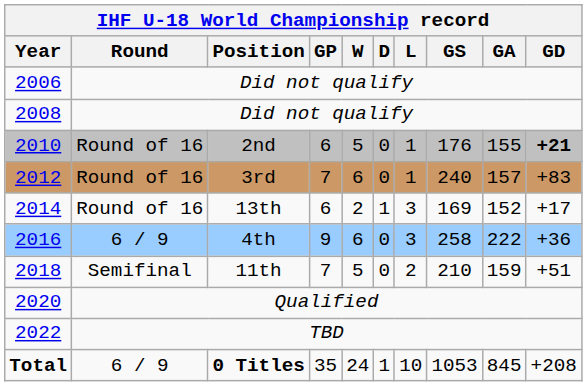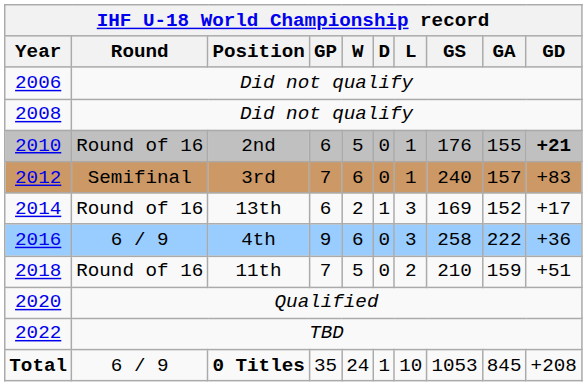 <table class="wikitable" style="text-align: center;">
 <tr>
 <th colspan=10><a href='#'>IHF U-18 World Championship</a> record</th>
 </tr>
 <tr>
 <th>Year</th>
 <th>Round</th>
 <th>Position</th>
 <th>GP</th>
 <th>W</th>
 <th>D</th>
 <th>L</th>
 <th>GS</th>
 <th>GA</th>
 <th>GD</th>
 </tr>
 <tr bgcolor=>
 <td> <a href='#'>2006</a></td>
 <td colspan="9"><em>Did not qualify</em></td>
 </tr>
 <tr bgcolor=>
 <td> <a href='#'>2008</a></td>
 <td colspan="9"><em>Did not qualify</em></td>
 </tr>
 <tr bgcolor=silver>
 <td> <a href='#'>2010</a></td>
 <td>Round of 16</td>
 <td>2nd</td>
 <td>6</td>
 <td>5</td>
 <td>0</td>
 <td>1</td>
 <td>176</td>
 <td>155</td>
 <td><strong>+21</strong></td>
 </tr>
 <tr bgcolor=#cc9966>
 <td> <a href='#'>2012</a></td>
-<td>Round of 16</td>
+<td>Semifinal</td>
 <td>3rd</td>
 <td>7</td>
 <td>6</td>
 <td>0</td>
 <td>1</td>
 <td>240</td>
 <td>157</td>
 <td>+83</td>
 </tr>
 <tr bgcolor=>
 <td> <a href='#'>2014</a></td>
 <td>Round of 16</td>
 <td>13th</td>
 <td>6</td>
 <td>2</td>
 <td>1</td>
 <td>3</td>
 <td>169</td>
 <td>152</td>
 <td>+17</td>
 </tr>
 <tr bgcolor=#9acdff>
 <td> <a href='#'>2016</a></td>
 <td>6 / 9</td>
 <td>4th</td>
 <td>9</td>
 <td>6</td>
 <td>0</td>
 <td>3</td>
 <td>258</td>
 <td>222</td>
 <td>+36</td>
 </tr>
 <tr>
 <td> <a href='#'>2018</a></td>
-<td>Semifinal</td>
+<td>Round of 16</td>
 <td>11th</td>
 <td>7</td>
 <td>5</td>
 <td>0</td>
 <td>2</td>
 <td>210</td>
 <td>159</td>
 <td>+51</td>
 </tr>
 <tr>
 <td> <a href='#'>2020</a></td>
 <td colspan ="9"><em>Qualified</em></td>
 </tr>
 <tr>
 <td> <a href='#'>2022</a></td>
 <td colspan="9"><em>TBD</em></td>
 </tr>
 <tr>
 <td><strong>Total</strong></td>
 <td>6 / 9</td>
 <td><strong>0 Titles</strong></td>
 <td>35</td>
 <td>24</td>
 <td>1</td>
 <td>10</td>
 <td>1053</td>
 <td>845</td>
 <td>+208</td>
 </tr>
 </table>
